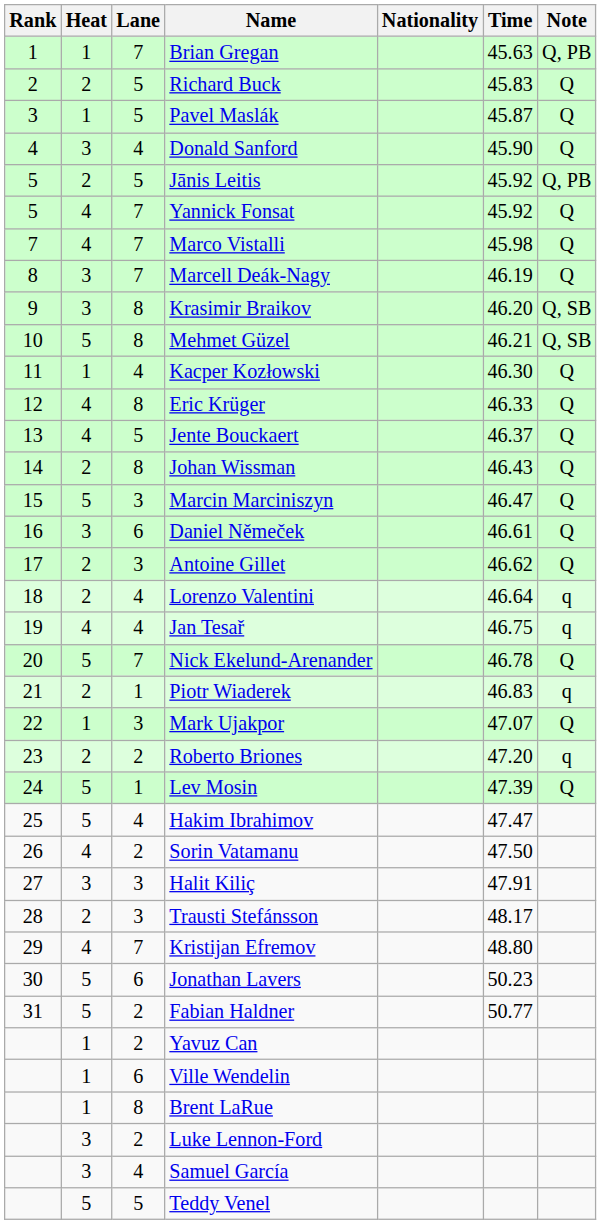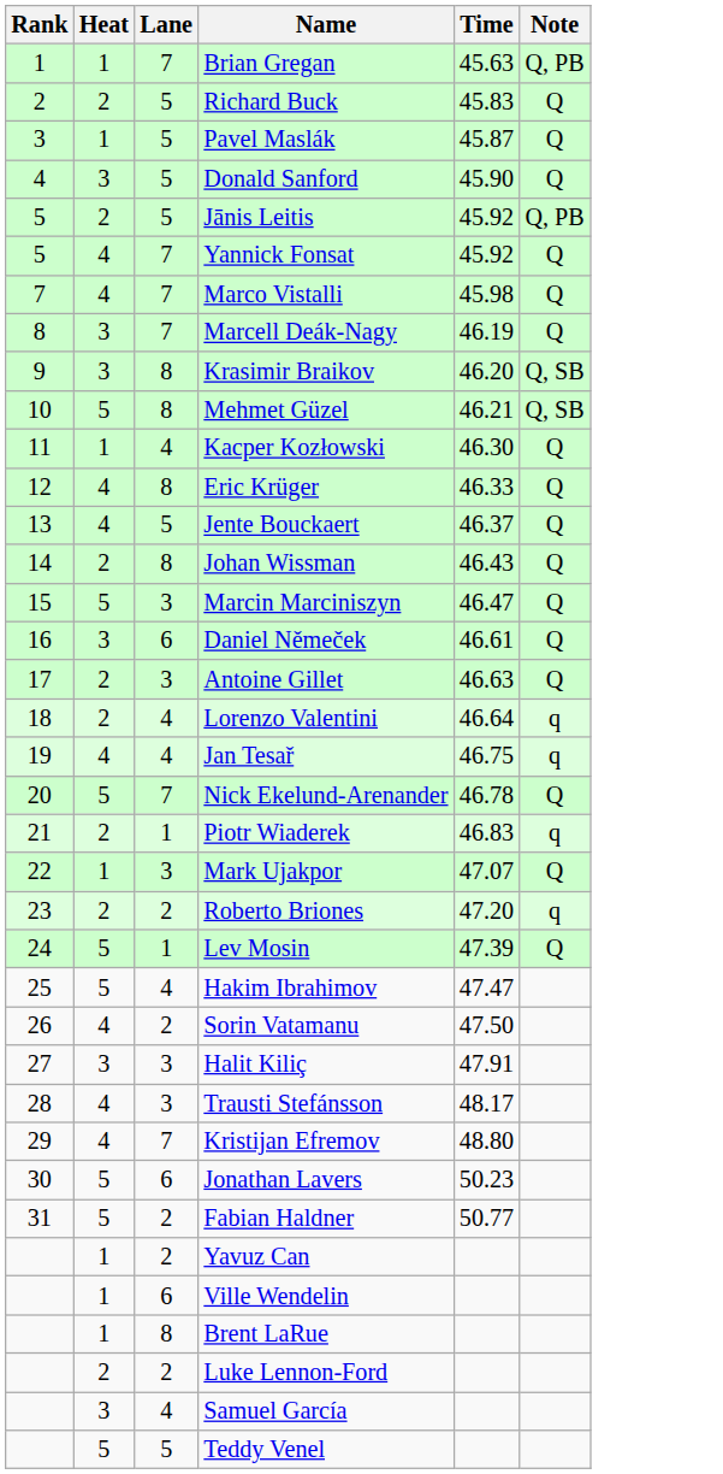 <table class="wikitable sortable" style="text-align:center">
 <tr>
 <th>Rank</th>
 <th>Heat</th>
 <th>Lane</th>
 <th>Name</th>
-<th>Nationality</th>
 <th>Time</th>
 <th>Note</th>
 </tr>
 <tr bgcolor=ccffcc>
 <td>1</td>
 <td>1</td>
 <td>7</td>
 <td align="left"><a href='#'>Brian Gregan</a></td>
-<td align=left></td>
 <td>45.63</td>
 <td>Q, PB</td>
 </tr>
 <tr bgcolor=ccffcc>
 <td>2</td>
 <td>2</td>
 <td>5</td>
 <td align="left"><a href='#'>Richard Buck</a></td>
-<td align=left></td>
 <td>45.83</td>
 <td>Q</td>
 </tr>
 <tr bgcolor=ccffcc>
 <td>3</td>
 <td>1</td>
 <td>5</td>
 <td align="left"><a href='#'>Pavel Maslák</a></td>
-<td align=left></td>
 <td>45.87</td>
 <td>Q</td>
 </tr>
 <tr bgcolor=ccffcc>
 <td>4</td>
 <td>3</td>
-<td>4</td>
+<td>5</td>
 <td align="left"><a href='#'>Donald Sanford</a></td>
-<td align=left></td>
 <td>45.90</td>
 <td>Q</td>
 </tr>
 <tr bgcolor=ccffcc>
 <td>5</td>
 <td>2</td>
 <td>5</td>
 <td align="left"><a href='#'>Jānis Leitis</a></td>
-<td align=left></td>
 <td>45.92</td>
 <td>Q, PB</td>
 </tr>
 <tr bgcolor=ccffcc>
 <td>5</td>
 <td>4</td>
 <td>7</td>
 <td align="left"><a href='#'>Yannick Fonsat</a></td>
-<td align=left></td>
 <td>45.92</td>
 <td>Q</td>
 </tr>
 <tr bgcolor=ccffcc>
 <td>7</td>
 <td>4</td>
 <td>7</td>
 <td align="left"><a href='#'>Marco Vistalli</a></td>
-<td align=left></td>
 <td>45.98</td>
 <td>Q</td>
 </tr>
 <tr bgcolor=ccffcc>
 <td>8</td>
 <td>3</td>
 <td>7</td>
 <td align="left"><a href='#'>Marcell Deák-Nagy</a></td>
-<td align=left></td>
 <td>46.19</td>
 <td>Q</td>
 </tr>
 <tr bgcolor=ccffcc>
 <td>9</td>
 <td>3</td>
 <td>8</td>
 <td align="left"><a href='#'>Krasimir Braikov</a></td>
-<td align=left></td>
 <td>46.20</td>
 <td>Q, SB</td>
 </tr>
 <tr bgcolor=ccffcc>
 <td>10</td>
 <td>5</td>
 <td>8</td>
 <td align="left"><a href='#'>Mehmet Güzel</a></td>
-<td align=left></td>
 <td>46.21</td>
 <td>Q, SB</td>
 </tr>
 <tr bgcolor=ccffcc>
 <td>11</td>
 <td>1</td>
 <td>4</td>
 <td align="left"><a href='#'>Kacper Kozłowski</a></td>
-<td align=left></td>
 <td>46.30</td>
 <td>Q</td>
 </tr>
 <tr bgcolor=ccffcc>
 <td>12</td>
 <td>4</td>
 <td>8</td>
 <td align="left"><a href='#'>Eric Krüger</a></td>
-<td align=left></td>
 <td>46.33</td>
 <td>Q</td>
 </tr>
 <tr bgcolor=ccffcc>
 <td>13</td>
 <td>4</td>
 <td>5</td>
 <td align="left"><a href='#'>Jente Bouckaert</a></td>
-<td align=left></td>
 <td>46.37</td>
 <td>Q</td>
 </tr>
 <tr bgcolor=ccffcc>
 <td>14</td>
 <td>2</td>
 <td>8</td>
 <td align="left"><a href='#'>Johan Wissman</a></td>
-<td align=left></td>
 <td>46.43</td>
 <td>Q</td>
 </tr>
 <tr bgcolor=ccffcc>
 <td>15</td>
 <td>5</td>
 <td>3</td>
 <td align="left"><a href='#'>Marcin Marciniszyn</a></td>
-<td align=left></td>
 <td>46.47</td>
 <td>Q</td>
 </tr>
 <tr bgcolor=ccffcc>
 <td>16</td>
 <td>3</td>
 <td>6</td>
 <td align="left"><a href='#'>Daniel Němeček</a></td>
-<td align=left></td>
 <td>46.61</td>
 <td>Q</td>
 </tr>
 <tr bgcolor=ccffcc>
 <td>17</td>
 <td>2</td>
 <td>3</td>
 <td align="left"><a href='#'>Antoine Gillet</a></td>
-<td align=left></td>
-<td>46.62</td>
+<td>46.63</td>
 <td>Q</td>
 </tr>
 <tr bgcolor=ddffdd>
 <td>18</td>
 <td>2</td>
 <td>4</td>
 <td align="left"><a href='#'>Lorenzo Valentini</a></td>
-<td align=left></td>
 <td>46.64</td>
 <td>q</td>
 </tr>
 <tr bgcolor=ddffdd>
 <td>19</td>
 <td>4</td>
 <td>4</td>
 <td align="left"><a href='#'>Jan Tesař</a></td>
-<td align=left></td>
 <td>46.75</td>
 <td>q</td>
 </tr>
 <tr bgcolor=ccffcc>
 <td>20</td>
 <td>5</td>
 <td>7</td>
 <td align="left"><a href='#'>Nick Ekelund-Arenander</a></td>
-<td align=left></td>
 <td>46.78</td>
 <td>Q</td>
 </tr>
 <tr bgcolor=ddffdd>
 <td>21</td>
 <td>2</td>
 <td>1</td>
 <td align="left"><a href='#'>Piotr Wiaderek</a></td>
-<td align=left></td>
 <td>46.83</td>
 <td>q</td>
 </tr>
 <tr bgcolor=ccffcc>
 <td>22</td>
 <td>1</td>
 <td>3</td>
 <td align="left"><a href='#'>Mark Ujakpor</a></td>
-<td align=left></td>
 <td>47.07</td>
 <td>Q</td>
 </tr>
 <tr bgcolor=ddffdd>
 <td>23</td>
 <td>2</td>
 <td>2</td>
 <td align="left"><a href='#'>Roberto Briones</a></td>
-<td align=left></td>
 <td>47.20</td>
 <td>q</td>
 </tr>
 <tr bgcolor=ccffcc>
 <td>24</td>
 <td>5</td>
 <td>1</td>
 <td align="left"><a href='#'>Lev Mosin</a></td>
-<td align=left></td>
 <td>47.39</td>
 <td>Q</td>
 </tr>
 <tr>
 <td>25</td>
 <td>5</td>
 <td>4</td>
 <td align="left"><a href='#'>Hakim Ibrahimov</a></td>
-<td align=left></td>
 <td>47.47</td>
 <td></td>
 </tr>
 <tr>
 <td>26</td>
 <td>4</td>
 <td>2</td>
 <td align="left"><a href='#'>Sorin Vatamanu</a></td>
-<td align=left></td>
 <td>47.50</td>
 <td></td>
 </tr>
 <tr>
 <td>27</td>
 <td>3</td>
 <td>3</td>
 <td align="left"><a href='#'>Halit Kiliç</a></td>
-<td align=left></td>
 <td>47.91</td>
 <td></td>
 </tr>
 <tr>
 <td>28</td>
-<td>2</td>
+<td>4</td>
 <td>3</td>
 <td align="left"><a href='#'>Trausti Stefánsson</a></td>
-<td align=left></td>
 <td>48.17</td>
 <td></td>
 </tr>
 <tr>
 <td>29</td>
 <td>4</td>
 <td>7</td>
 <td align="left"><a href='#'>Kristijan Efremov</a></td>
-<td align=left></td>
 <td>48.80</td>
 <td></td>
 </tr>
 <tr>
 <td>30</td>
 <td>5</td>
 <td>6</td>
 <td align="left"><a href='#'>Jonathan Lavers</a></td>
-<td align=left></td>
 <td>50.23</td>
 <td></td>
 </tr>
 <tr>
 <td>31</td>
 <td>5</td>
 <td>2</td>
 <td align="left"><a href='#'>Fabian Haldner</a></td>
-<td align=left></td>
 <td>50.77</td>
 <td></td>
 </tr>
 <tr>
 <td></td>
 <td>1</td>
 <td>2</td>
 <td align="left"><a href='#'>Yavuz Can</a></td>
-<td align=left></td>
 <td></td>
 <td></td>
 </tr>
 <tr>
 <td></td>
 <td>1</td>
 <td>6</td>
 <td align="left"><a href='#'>Ville Wendelin</a></td>
-<td align=left></td>
 <td></td>
 <td></td>
 </tr>
 <tr>
 <td></td>
 <td>1</td>
 <td>8</td>
 <td align="left"><a href='#'>Brent LaRue</a></td>
-<td align=left></td>
 <td></td>
 <td></td>
 </tr>
 <tr>
 <td></td>
-<td>3</td>
+<td>2</td>
 <td>2</td>
 <td align="left"><a href='#'>Luke Lennon-Ford</a></td>
-<td align=left></td>
 <td></td>
 <td></td>
 </tr>
 <tr>
 <td></td>
 <td>3</td>
 <td>4</td>
 <td align="left"><a href='#'>Samuel García</a></td>
-<td align=left></td>
 <td></td>
 <td></td>
 </tr>
 <tr>
 <td></td>
 <td>5</td>
 <td>5</td>
 <td align="left"><a href='#'>Teddy Venel</a></td>
-<td align=left></td>
 <td></td>
 <td></td>
 </tr>
 </table>
